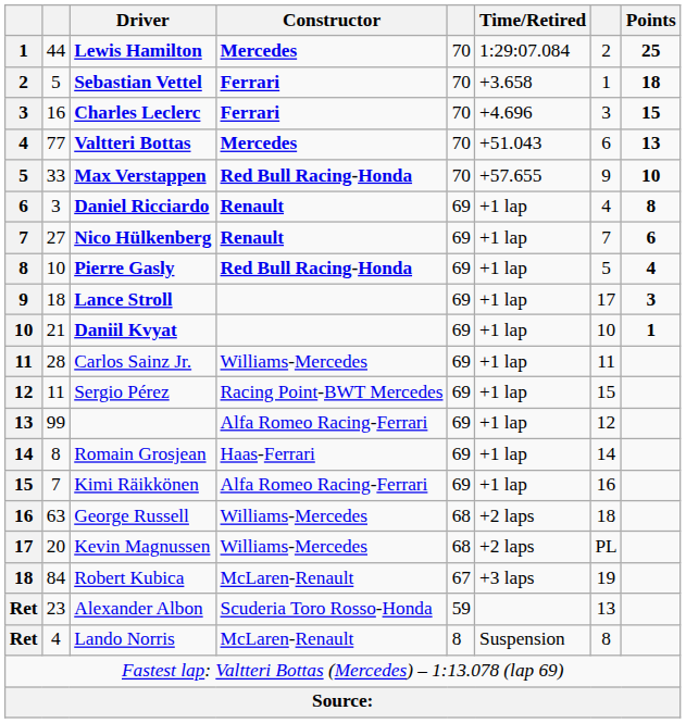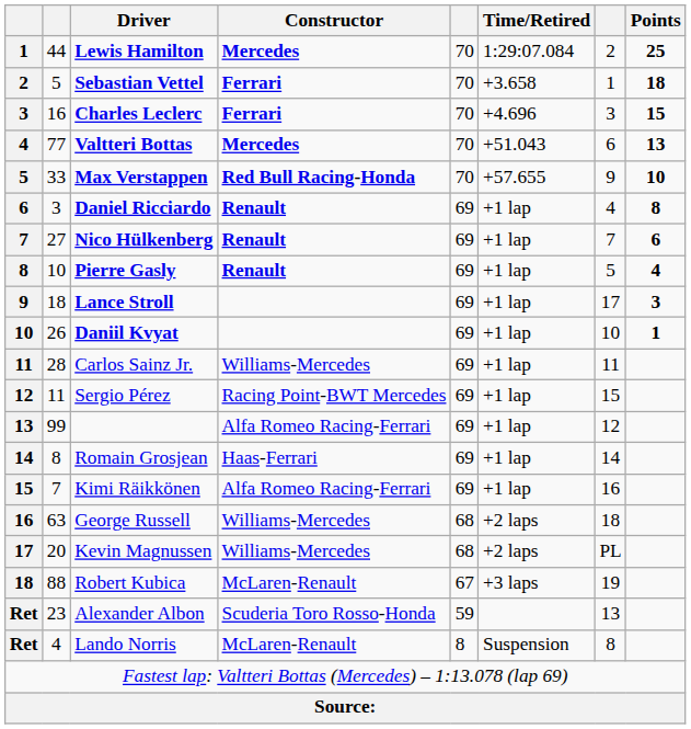 <table class="wikitable sortable" style="font-size:85%">
 <tr>
 <th scope="col"></th>
 <th scope="col"></th>
 <th scope="col">Driver</th>
 <th scope="col">Constructor</th>
 <th scope="col" class="unsortable"></th>
 <th scope="col" class="unsortable">Time/Retired</th>
 <th scope="col"></th>
 <th scope="col">Points</th>
 </tr>
 <tr>
 <th>1</th>
 <td align="center">44</td>
 <td data-sort-value="HAM"> <strong><a href='#'>Lewis Hamilton</a></strong></td>
 <td><strong><a href='#'>Mercedes</a></strong></td>
 <td>70</td>
 <td>1:29:07.084</td>
 <td align="center">2</td>
 <td align="center"><strong>25</strong></td>
 </tr>
 <tr>
 <th>2</th>
 <td align="center">5</td>
 <td data-sort-value="VET"> <strong><a href='#'>Sebastian Vettel</a></strong></td>
 <td><strong><a href='#'>Ferrari</a></strong></td>
 <td>70</td>
 <td>+3.658</td>
 <td align="center">1</td>
 <td align="center"><strong>18</strong></td>
 </tr>
 <tr>
 <th>3</th>
 <td align="center">16</td>
 <td data-sort-value="LEC"> <strong><a href='#'>Charles Leclerc</a></strong></td>
 <td><strong><a href='#'>Ferrari</a></strong></td>
 <td>70</td>
 <td>+4.696</td>
 <td align="center">3</td>
 <td align="center"><strong>15</strong></td>
 </tr>
 <tr>
 <th>4</th>
 <td align="center">77</td>
 <td data-sort-value="BOT"> <strong><a href='#'>Valtteri Bottas</a></strong></td>
 <td><strong><a href='#'>Mercedes</a></strong></td>
 <td>70</td>
 <td>+51.043</td>
 <td align="center">6</td>
 <td align="center"><strong>13</strong></td>
 </tr>
 <tr>
 <th>5</th>
 <td align="center">33</td>
 <td data-sort-value="VER"> <strong><a href='#'>Max Verstappen</a></strong></td>
 <td><strong><a href='#'>Red Bull Racing</a>-<a href='#'>Honda</a></strong></td>
 <td>70</td>
 <td>+57.655</td>
 <td align="center">9</td>
 <td align="center"><strong>10</strong></td>
 </tr>
 <tr>
 <th>6</th>
 <td align="center">3</td>
 <td data-sort-value="RIC"> <strong><a href='#'>Daniel Ricciardo</a></strong></td>
 <td><strong><a href='#'>Renault</a></strong></td>
 <td>69</td>
 <td>+1 lap</td>
 <td align="center">4</td>
 <td align="center"><strong>8</strong></td>
 </tr>
 <tr>
 <th>7</th>
 <td align="center">27</td>
 <td data-sort-value="HUL"> <strong><a href='#'>Nico Hülkenberg</a></strong></td>
 <td><strong><a href='#'>Renault</a></strong></td>
 <td>69</td>
 <td>+1 lap</td>
 <td align="center">7</td>
 <td align="center"><strong>6</strong></td>
 </tr>
 <tr>
 <th>8</th>
 <td align="center">10</td>
 <td data-sort-value="GAS"> <strong><a href='#'>Pierre Gasly</a></strong></td>
-<td><strong><a href='#'>Red Bull Racing</a>-<a href='#'>Honda</a></strong></td>
+<td><strong><a href='#'>Renault</a></strong></td>
 <td>69</td>
 <td>+1 lap</td>
 <td align="center">5</td>
 <td align="center"><strong>4</strong></td>
 </tr>
 <tr>
 <th>9</th>
 <td align="center">18</td>
 <td data-sort-value="STR"> <strong><a href='#'>Lance Stroll</a></strong></td>
 <td><strong></strong></td>
 <td>69</td>
 <td>+1 lap</td>
 <td align="center">17</td>
 <td align="center"><strong>3</strong></td>
 </tr>
 <tr>
 <th>10</th>
-<td align="center">21</td>
+<td align="center">26</td>
 <td data-sort-value="KVY"> <strong><a href='#'>Daniil Kvyat</a></strong></td>
 <td></td>
 <td>69</td>
 <td>+1 lap</td>
 <td align="center">10</td>
 <td align="center"><strong>1</strong></td>
 </tr>
 <tr>
 <th>11</th>
 <td align="center">28</td>
 <td data-sort-value="SAI"> <a href='#'>Carlos Sainz Jr.</a></td>
 <td><a href='#'>Williams</a>-<a href='#'>Mercedes</a></td>
 <td>69</td>
 <td>+1 lap</td>
 <td align="center">11</td>
 <td></td>
 </tr>
 <tr>
 <th>12</th>
 <td align="center">11</td>
 <td data-sort-value="PER"> <a href='#'>Sergio Pérez</a></td>
 <td><a href='#'>Racing Point</a>-<a href='#'>BWT Mercedes</a></td>
 <td>69</td>
 <td>+1 lap</td>
 <td align="center">15</td>
 <td></td>
 </tr>
 <tr>
 <th>13</th>
 <td align="center">99</td>
 <td data-sort-value="GIO"></td>
 <td><a href='#'>Alfa Romeo Racing</a>-<a href='#'>Ferrari</a></td>
 <td>69</td>
 <td>+1 lap</td>
 <td align="center">12</td>
 <td></td>
 </tr>
 <tr>
 <th>14</th>
 <td align="center">8</td>
 <td data-sort-value="GRO"> <a href='#'>Romain Grosjean</a></td>
 <td><a href='#'>Haas</a>-<a href='#'>Ferrari</a></td>
 <td>69</td>
 <td>+1 lap</td>
 <td align="center">14</td>
 <td></td>
 </tr>
 <tr>
 <th>15</th>
 <td align="center">7</td>
 <td data-sort-value="RAI"> <a href='#'>Kimi Räikkönen</a></td>
 <td><a href='#'>Alfa Romeo Racing</a>-<a href='#'>Ferrari</a></td>
 <td>69</td>
 <td>+1 lap</td>
 <td align="center">16</td>
 <td></td>
 </tr>
 <tr>
 <th>16</th>
 <td align="center">63</td>
 <td data-sort-value="RUS"> <a href='#'>George Russell</a></td>
 <td><a href='#'>Williams</a>-<a href='#'>Mercedes</a></td>
 <td>68</td>
 <td>+2 laps</td>
 <td align="center">18</td>
 <td></td>
 </tr>
 <tr>
 <th>17</th>
 <td align="center">20</td>
 <td data-sort-value="MAG"> <a href='#'>Kevin Magnussen</a></td>
 <td><a href='#'>Williams</a>-<a href='#'>Mercedes</a></td>
 <td>68</td>
 <td>+2 laps</td>
 <td align="center" data-sort-value="20">PL</td>
 <td></td>
 </tr>
 <tr>
 <th>18</th>
-<td align="center">84</td>
+<td align="center">88</td>
 <td data-sort-value="KUB"> <a href='#'>Robert Kubica</a></td>
 <td><a href='#'>McLaren</a>-<a href='#'>Renault</a></td>
 <td>67</td>
 <td>+3 laps</td>
 <td align="center">19</td>
 <td></td>
 </tr>
 <tr>
 <th data-sort-value="19">Ret</th>
 <td align="center">23</td>
 <td data-sort-value="ALB"> <a href='#'>Alexander Albon</a></td>
 <td><a href='#'>Scuderia Toro Rosso</a>-<a href='#'>Honda</a></td>
 <td>59</td>
 <td></td>
 <td align="center">13</td>
 <td></td>
 </tr>
 <tr>
 <th data-sort-value="20">Ret</th>
 <td align="center">4</td>
 <td data-sort-value="NOR"> <a href='#'>Lando Norris</a></td>
 <td><a href='#'>McLaren</a>-<a href='#'>Renault</a></td>
 <td>8</td>
 <td>Suspension</td>
 <td align="center">8</td>
 <td></td>
 </tr>
 <tr class="sortbottom">
 <td colspan="8" align="center"><em><a href='#'>Fastest lap</a>:  <a href='#'>Valtteri Bottas</a> (<a href='#'>Mercedes</a>) – 1:13.078 (lap 69)</em></td>
 </tr>
 <tr>
 <th colspan="8">Source:</th>
 </tr>
 </table>
